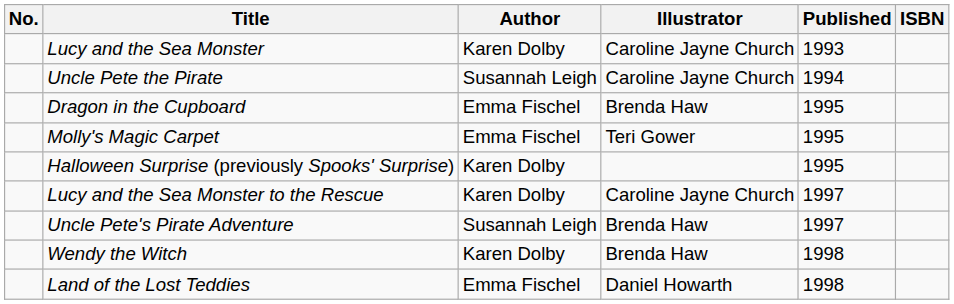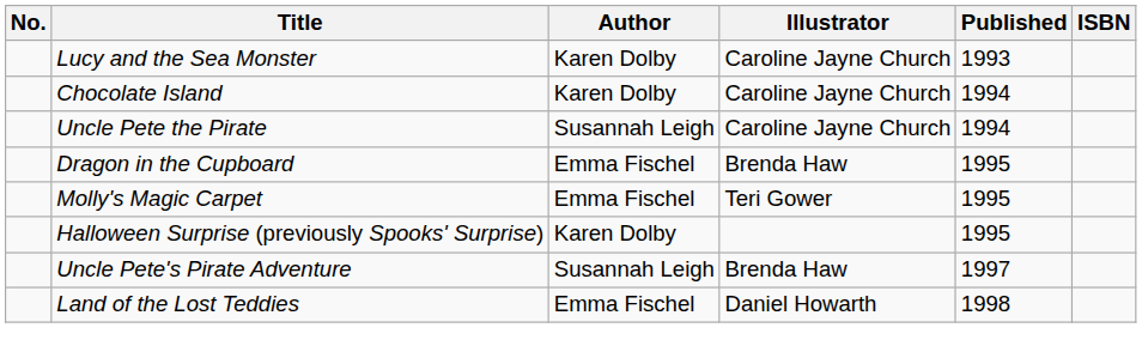 <table class="wikitable">
 <tr>
 <th>No.</th>
 <th>Title</th>
 <th>Author</th>
 <th>Illustrator</th>
 <th>Published</th>
 <th>ISBN</th>
 </tr>
 <tr>
 <td></td>
 <td><em>Lucy and the Sea Monster</em></td>
 <td>Karen Dolby</td>
 <td>Caroline Jayne Church</td>
 <td>1993</td>
+<td></td>
+</tr>
+<tr>
+<td></td>
+<td><em>Chocolate Island</em></td>
+<td>Karen Dolby</td>
+<td>Caroline Jayne Church</td>
+<td>1994</td>
 <td></td>
 </tr>
 <tr>
 <td></td>
 <td><em>Uncle Pete the Pirate</em></td>
 <td>Susannah Leigh</td>
 <td>Caroline Jayne Church</td>
 <td>1994</td>
 <td></td>
 </tr>
 <tr>
 <td></td>
 <td><em>Dragon in the Cupboard</em></td>
 <td>Emma Fischel</td>
 <td>Brenda Haw</td>
 <td>1995</td>
 <td></td>
 </tr>
 <tr>
 <td></td>
 <td><em>Molly's Magic Carpet</em></td>
 <td>Emma Fischel</td>
 <td>Teri Gower</td>
 <td>1995</td>
 <td></td>
 </tr>
 <tr>
 <td></td>
 <td><em>Halloween Surprise</em> (previously <em>Spooks' Surprise</em>)</td>
 <td>Karen Dolby</td>
 <td></td>
 <td>1995</td>
 <td></td>
 </tr>
 <tr>
 <td></td>
-<td><em>Lucy and the Sea Monster to the Rescue</em></td>
-<td>Karen Dolby</td>
-<td>Caroline Jayne Church</td>
-<td>1997</td>
-<td></td>
-</tr>
-<tr>
-<td></td>
 <td><em>Uncle Pete's Pirate Adventure</em></td>
 <td>Susannah Leigh</td>
 <td>Brenda Haw</td>
 <td>1997</td>
-<td></td>
-</tr>
-<tr>
-<td></td>
-<td><em>Wendy the Witch</em></td>
-<td>Karen Dolby</td>
-<td>Brenda Haw</td>
-<td>1998</td>
 <td></td>
 </tr>
 <tr>
 <td></td>
 <td><em>Land of the Lost Teddies</em></td>
 <td>Emma Fischel</td>
 <td>Daniel Howarth</td>
 <td>1998</td>
 <td></td>
 </tr>
 </table>
